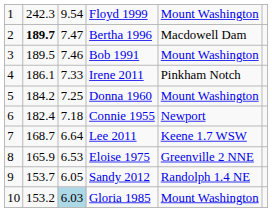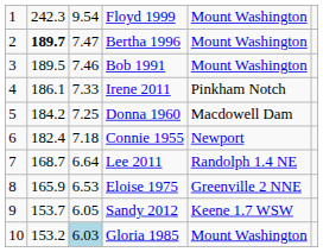 <table class="wikitable">
 <tr>
 <td>1</td>
 <td>242.3</td>
 <td>9.54</td>
 <td><a href='#'>Floyd 1999</a></td>
 <td><a href='#'>Mount Washington</a></td>
 <td></td>
 </tr>
 <tr>
 <td>2</td>
 <td><strong>189.7</strong></td>
 <td>7.47</td>
 <td><a href='#'>Bertha 1996</a></td>
-<td>Macdowell Dam</td>
+<td><a href='#'>Mount Washington</a></td>
 <td></td>
 </tr>
 <tr>
 <td>3</td>
 <td>189.5</td>
 <td>7.46</td>
 <td><a href='#'>Bob 1991</a></td>
 <td><a href='#'>Mount Washington</a></td>
 <td></td>
 </tr>
 <tr>
 <td>4</td>
 <td>186.1</td>
 <td>7.33</td>
 <td><a href='#'>Irene 2011</a></td>
 <td>Pinkham Notch</td>
 <td></td>
 </tr>
 <tr>
 <td>5</td>
 <td>184.2</td>
 <td>7.25</td>
 <td><a href='#'>Donna 1960</a></td>
-<td><a href='#'>Mount Washington</a></td>
+<td>Macdowell Dam</td>
 <td></td>
 </tr>
 <tr>
 <td>6</td>
 <td>182.4</td>
 <td>7.18</td>
 <td><a href='#'>Connie 1955</a></td>
 <td><a href='#'>Newport</a></td>
 <td></td>
 </tr>
 <tr>
 <td>7</td>
 <td>168.7</td>
 <td>6.64</td>
 <td><a href='#'>Lee 2011</a></td>
-<td><a href='#'>Keene 1.7 WSW</a></td>
+<td><a href='#'>Randolph 1.4 NE</a></td>
 <td></td>
 </tr>
 <tr>
 <td>8</td>
 <td>165.9</td>
 <td>6.53</td>
 <td><a href='#'>Eloise 1975</a></td>
 <td><a href='#'>Greenville 2 NNE</a></td>
 <td></td>
 </tr>
 <tr>
 <td>9</td>
 <td>153.7</td>
 <td>6.05</td>
 <td><a href='#'>Sandy 2012</a></td>
-<td><a href='#'>Randolph 1.4 NE</a></td>
+<td><a href='#'>Keene 1.7 WSW</a></td>
 <td></td>
 </tr>
 <tr>
 <td>10</td>
 <td>153.2</td>
 <td style="background: lightblue;">6.03</td>
 <td><a href='#'>Gloria 1985</a></td>
 <td><a href='#'>Mount Washington</a></td>
 <td></td>
 </tr>
 </table>
